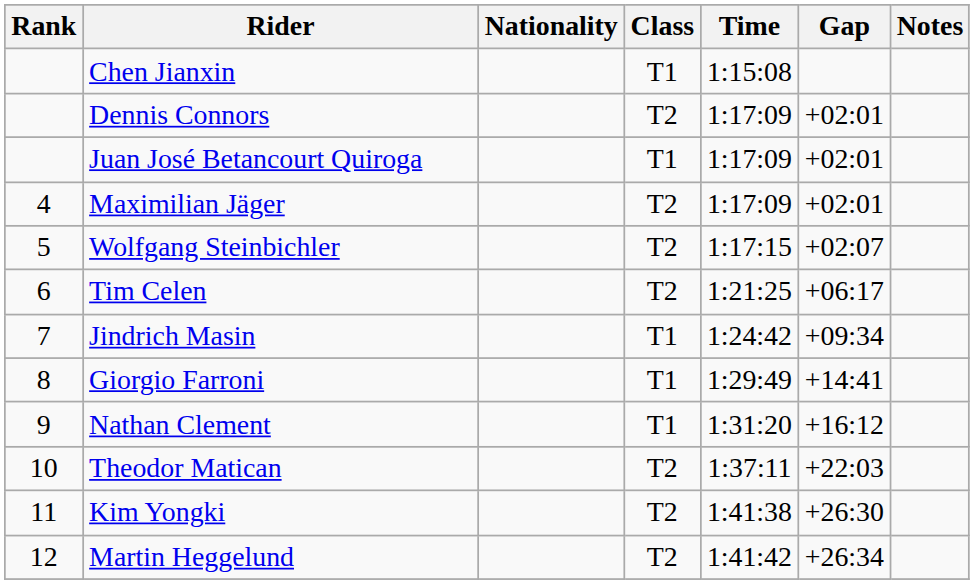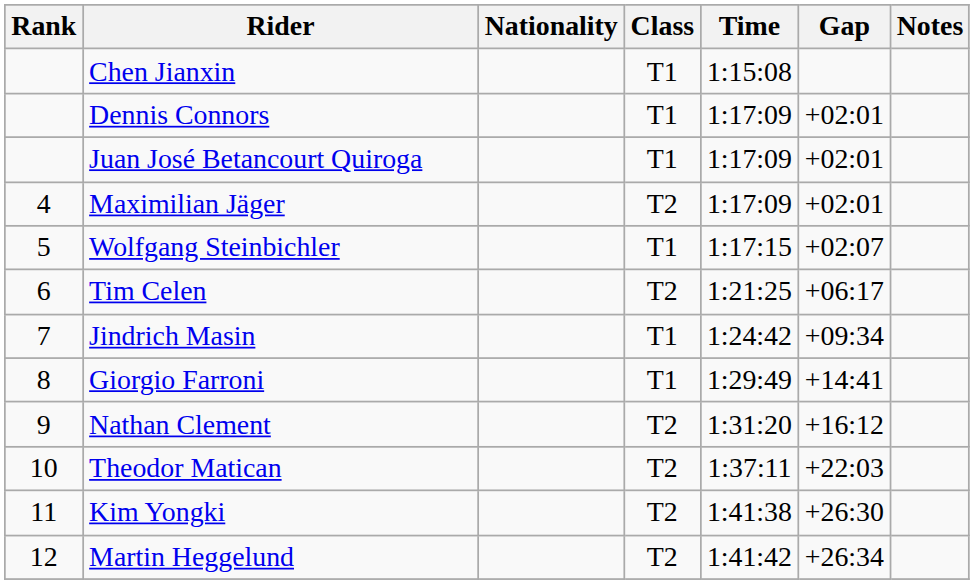 <table class="wikitable sortable" style="text-align:center">
 <tr>
 <th width=20>Rank</th>
 <th width="220">Rider</th>
 <th>Nationality</th>
 <th>Class</th>
 <th>Time</th>
 <th>Gap</th>
 <th>Notes</th>
 </tr>
 <tr>
 <td></td>
 <td align="left"><a href='#'>Chen Jianxin</a></td>
 <td align="left"></td>
 <td>T1</td>
 <td>1:15:08</td>
 <td></td>
 <td></td>
 </tr>
 <tr>
 <td></td>
 <td align="left"><a href='#'>Dennis Connors</a></td>
 <td align=left></td>
-<td>T2</td>
+<td>T1</td>
 <td>1:17:09</td>
 <td>+02:01</td>
 <td></td>
 </tr>
 <tr>
 <td></td>
 <td align="left"><a href='#'>Juan José Betancourt Quiroga</a></td>
 <td align="left"></td>
 <td>T1</td>
 <td>1:17:09</td>
 <td>+02:01</td>
 <td></td>
 </tr>
 <tr>
 <td>4</td>
 <td align="left"><a href='#'>Maximilian Jäger</a></td>
 <td align=left></td>
 <td>T2</td>
 <td>1:17:09</td>
 <td>+02:01</td>
 <td></td>
 </tr>
 <tr>
 <td>5</td>
 <td align="left"><a href='#'>Wolfgang Steinbichler</a></td>
 <td align=left></td>
-<td>T2</td>
+<td>T1</td>
 <td>1:17:15</td>
 <td>+02:07</td>
 <td></td>
 </tr>
 <tr>
 <td>6</td>
 <td align="left"><a href='#'>Tim Celen</a></td>
 <td align=left></td>
 <td>T2</td>
 <td>1:21:25</td>
 <td>+06:17</td>
 <td></td>
 </tr>
 <tr>
 <td>7</td>
 <td align="left"><a href='#'>Jindrich Masin</a></td>
 <td align=left></td>
 <td>T1</td>
 <td>1:24:42</td>
 <td>+09:34</td>
 <td></td>
 </tr>
 <tr>
 <td>8</td>
 <td align="left"><a href='#'>Giorgio Farroni</a></td>
 <td align=left></td>
 <td>T1</td>
 <td>1:29:49</td>
 <td>+14:41</td>
 <td></td>
 </tr>
 <tr>
 <td>9</td>
 <td align="left"><a href='#'>Nathan Clement</a></td>
 <td align=left></td>
-<td>T1</td>
+<td>T2</td>
 <td>1:31:20</td>
 <td>+16:12</td>
 <td></td>
 </tr>
 <tr>
 <td>10</td>
 <td align="left"><a href='#'>Theodor Matican</a></td>
 <td align=left></td>
 <td>T2</td>
 <td>1:37:11</td>
 <td>+22:03</td>
 <td></td>
 </tr>
 <tr>
 <td>11</td>
 <td align="left"><a href='#'>Kim Yongki</a></td>
 <td align="left"></td>
 <td>T2</td>
 <td>1:41:38</td>
 <td>+26:30</td>
 <td></td>
 </tr>
 <tr>
 <td>12</td>
 <td align="left"><a href='#'>Martin Heggelund</a></td>
 <td align=left></td>
 <td>T2</td>
 <td>1:41:42</td>
 <td>+26:34</td>
 <td></td>
 </tr>
 </table>
